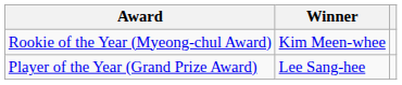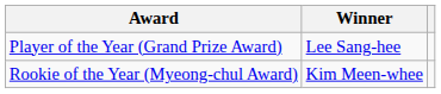 <table class="wikitable">
 <tr>
 <th>Award</th>
 <th>Winner</th>
 <th></th>
 </tr>
 <tr>
+<td><a href='#'>Player of the Year (Grand Prize Award)</a></td>
+<td> <a href='#'>Lee Sang-hee</a></td>
+<td></td>
+</tr>
+<tr>
 <td><a href='#'>Rookie of the Year (Myeong-chul Award)</a></td>
 <td> <a href='#'>Kim Meen-whee</a></td>
 <td></td>
 </tr>
-<tr>
-<td><a href='#'>Player of the Year (Grand Prize Award)</a></td>
-<td> <a href='#'>Lee Sang-hee</a></td>
-<td></td>
-</tr>
 </table>
